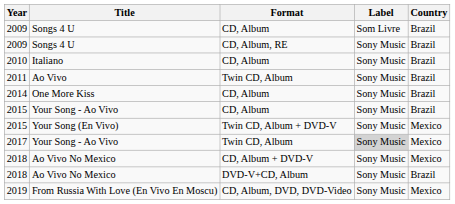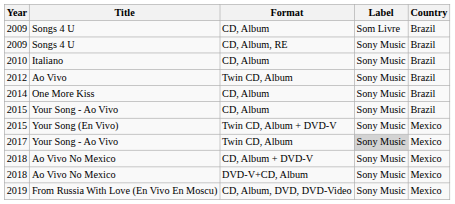 <table class="wikitable">
 <tr>
 <th>Year</th>
 <th>Title</th>
 <th>Format</th>
 <th>Label</th>
 <th>Country</th>
 </tr>
 <tr>
 <td>2009</td>
 <td>Songs 4 U</td>
 <td>CD, Album</td>
 <td>Som Livre</td>
 <td>Brazil</td>
 </tr>
 <tr>
 <td>2009</td>
 <td>Songs 4 U</td>
 <td>CD, Album, RE</td>
 <td>Sony Music</td>
 <td>Brazil</td>
 </tr>
 <tr>
 <td>2010</td>
 <td>Italiano</td>
 <td>CD, Album</td>
 <td>Sony Music</td>
 <td>Brazil</td>
 </tr>
 <tr>
-<td>2011</td>
+<td>2012</td>
 <td>Ao Vivo</td>
 <td>Twin CD, Album</td>
 <td>Sony Music</td>
 <td>Brazil</td>
 </tr>
 <tr>
 <td>2014</td>
 <td>One More Kiss</td>
 <td>CD, Album</td>
 <td>Sony Music</td>
 <td>Brazil</td>
 </tr>
 <tr>
 <td>2015</td>
 <td>Your Song - Ao Vivo</td>
 <td>CD, Album</td>
 <td>Sony Music</td>
 <td>Brazil</td>
 </tr>
 <tr>
 <td>2015</td>
 <td>Your Song (En Vivo)</td>
 <td>Twin CD, Album + DVD-V</td>
 <td>Sony Music</td>
 <td>Mexico</td>
 </tr>
 <tr>
 <td>2017</td>
 <td>Your Song - Ao Vivo</td>
 <td>Twin CD, Album</td>
 <td style="background: lightgrey;">Sony Music</td>
 <td>Mexico</td>
 </tr>
 <tr>
 <td>2018</td>
 <td>Ao Vivo No Mexico</td>
 <td>CD, Album + DVD-V</td>
 <td>Sony Music</td>
 <td>Mexico</td>
 </tr>
 <tr>
 <td>2018</td>
 <td>Ao Vivo No Mexico</td>
 <td>DVD-V+CD, Album</td>
 <td>Sony Music</td>
-<td>Brazil</td>
+<td>Mexico</td>
 </tr>
 <tr>
 <td>2019</td>
 <td>From Russia With Love (En Vivo En Moscu)</td>
 <td>CD, Album, DVD, DVD-Video</td>
 <td>Sony Music</td>
 <td>Mexico</td>
 </tr>
 </table>
